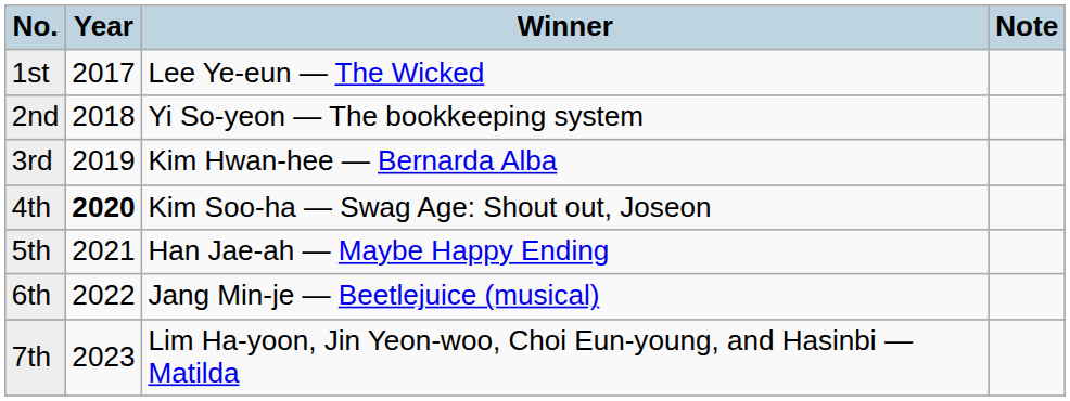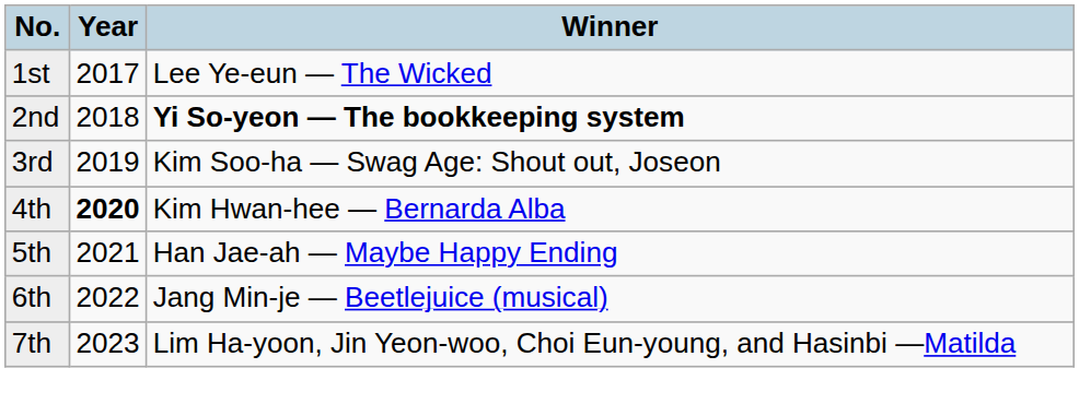 <table class="wikitable" style="width:600px">
 <tr>
 <th style="background:#BED5E1;">No.</th>
 <th style="background:#BED5E1;" width=30>Year</th>
 <th style="background:#BED5E1;">Winner</th>
-<th style="background:#BED5E1;" width=30>Note</th>
 </tr>
 <tr>
 <td style="background:#eeeeee">1st</td>
 <td>2017</td>
 <td>Lee Ye-eun — <a href='#'>The Wicked</a></td>
-<td></td>
 </tr>
 <tr>
 <td style="background:#eeeeee">2nd</td>
 <td>2018</td>
-<td>Yi So-yeon — The bookkeeping system</td>
-<td></td>
+<td><strong>Yi So-yeon — The bookkeeping system</strong></td>
 </tr>
 <tr>
 <td style="background:#eeeeee">3rd</td>
 <td>2019</td>
-<td>Kim Hwan-hee — <a href='#'>Bernarda Alba</a></td>
-<td></td>
+<td>Kim Soo-ha —  Swag Age: Shout out, Joseon</td>
 </tr>
 <tr>
 <td style="background:#eeeeee">4th</td>
 <td><strong>2020</strong></td>
-<td>Kim Soo-ha —  Swag Age: Shout out, Joseon</td>
-<td></td>
+<td>Kim Hwan-hee — <a href='#'>Bernarda Alba</a></td>
 </tr>
 <tr>
 <td style="background:#eeeeee">5th</td>
 <td>2021</td>
 <td>Han Jae-ah — <a href='#'>Maybe Happy Ending</a></td>
-<td></td>
 </tr>
 <tr>
 <td style="background:#eeeeee">6th</td>
 <td>2022</td>
 <td>Jang Min-je — <a href='#'>Beetlejuice (musical)</a></td>
-<td></td>
 </tr>
 <tr>
 <td style="background:#eeeeee">7th</td>
 <td>2023</td>
 <td>Lim Ha-yoon, Jin Yeon-woo, Choi Eun-young, and Hasinbi —<a href='#'>Matilda</a></td>
-<td></td>
 </tr>
 </table>
